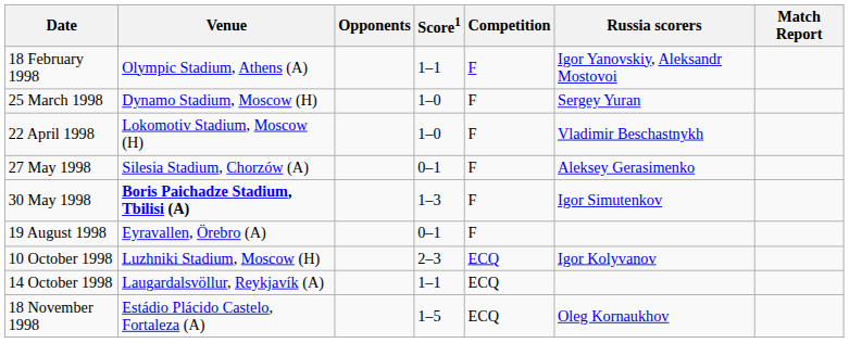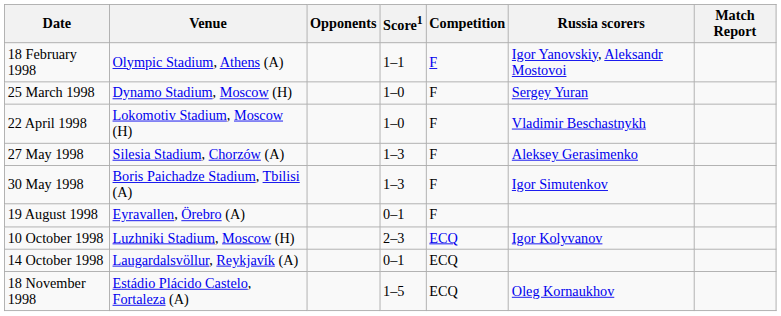 <table class="wikitable">
 <tr>
 <th>Date</th>
 <th>Venue</th>
 <th>Opponents</th>
 <th>Score<sup>1</sup></th>
 <th>Competition</th>
 <th>Russia scorers</th>
 <th>Match Report</th>
 </tr>
 <tr>
 <td>18 February 1998</td>
 <td><a href='#'>Olympic Stadium</a>, <a href='#'>Athens</a> (A)</td>
 <td></td>
 <td>1–1</td>
 <td><a href='#'>F</a></td>
 <td><a href='#'>Igor Yanovskiy</a>, <a href='#'>Aleksandr Mostovoi</a></td>
 <td></td>
 </tr>
 <tr>
 <td>25 March 1998</td>
 <td><a href='#'>Dynamo Stadium</a>, <a href='#'>Moscow</a> (H)</td>
 <td></td>
 <td>1–0</td>
 <td>F</td>
 <td><a href='#'>Sergey Yuran</a></td>
 <td></td>
 </tr>
 <tr>
 <td>22 April 1998</td>
 <td><a href='#'>Lokomotiv Stadium</a>, <a href='#'>Moscow</a> (H)</td>
 <td></td>
 <td>1–0</td>
 <td>F</td>
 <td><a href='#'>Vladimir Beschastnykh</a></td>
 <td></td>
 </tr>
 <tr>
 <td>27 May 1998</td>
 <td><a href='#'>Silesia Stadium</a>, <a href='#'>Chorzów</a> (A)</td>
 <td></td>
-<td>0–1</td>
+<td>1–3</td>
 <td>F</td>
 <td><a href='#'>Aleksey Gerasimenko</a></td>
 <td></td>
 </tr>
 <tr>
 <td>30 May 1998</td>
-<td><strong><a href='#'>Boris Paichadze Stadium</a>, <a href='#'>Tbilisi</a> (A)</strong></td>
+<td><a href='#'>Boris Paichadze Stadium</a>, <a href='#'>Tbilisi</a> (A)</td>
 <td></td>
 <td>1–3</td>
 <td>F</td>
 <td><a href='#'>Igor Simutenkov</a></td>
 <td></td>
 </tr>
 <tr>
 <td>19 August 1998</td>
 <td><a href='#'>Eyravallen</a>, <a href='#'>Örebro</a> (A)</td>
 <td></td>
 <td>0–1</td>
 <td>F</td>
 <td></td>
 <td></td>
 </tr>
 <tr>
 <td>10 October 1998</td>
 <td><a href='#'>Luzhniki Stadium</a>, <a href='#'>Moscow</a> (H)</td>
 <td></td>
 <td>2–3</td>
 <td><a href='#'>ECQ</a></td>
 <td><a href='#'>Igor Kolyvanov</a></td>
 <td></td>
 </tr>
 <tr>
 <td>14 October 1998</td>
 <td><a href='#'>Laugardalsvöllur</a>, <a href='#'>Reykjavík</a> (A)</td>
 <td></td>
-<td>1–1</td>
+<td>0–1</td>
 <td>ECQ</td>
 <td></td>
 <td></td>
 </tr>
 <tr>
 <td>18 November 1998</td>
 <td><a href='#'>Estádio Plácido Castelo</a>, <a href='#'>Fortaleza</a> (A)</td>
 <td></td>
 <td>1–5</td>
 <td>ECQ</td>
 <td><a href='#'>Oleg Kornaukhov</a></td>
 <td></td>
 </tr>
 </table>
